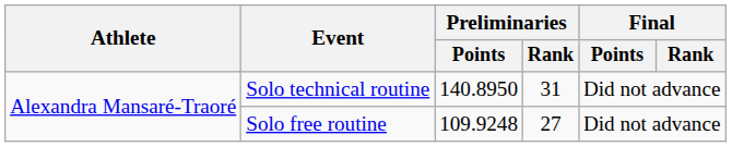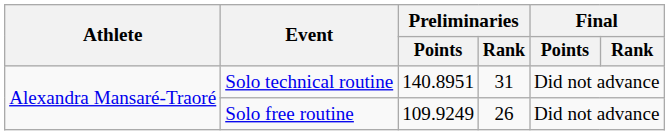 <table class="wikitable" style="text-align:center; font-size:90%;">
 <tr>
 <th rowspan="2">Athlete</th>
 <th rowspan="2">Event</th>
 <th colspan="2">Preliminaries</th>
 <th colspan="2">Final</th>
 </tr>
 <tr style="font-size:95%">
 <th>Points</th>
 <th>Rank</th>
 <th>Points</th>
 <th>Rank</th>
 </tr>
 <tr>
 <td align=left rowspan=2><a href='#'>Alexandra Mansaré-Traoré</a></td>
 <td align=left><a href='#'>Solo technical routine</a></td>
-<td>140.8950</td>
+<td>140.8951</td>
 <td>31</td>
 <td colspan=2>Did not advance</td>
 </tr>
 <tr>
 <td align=left><a href='#'>Solo free routine</a></td>
-<td>109.9248</td>
-<td>27</td>
+<td>109.9249</td>
+<td>26</td>
 <td colspan=2>Did not advance</td>
 </tr>
 </table>
